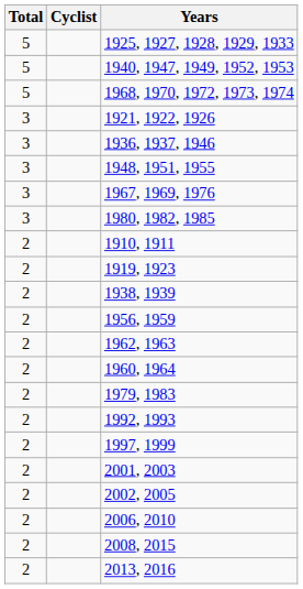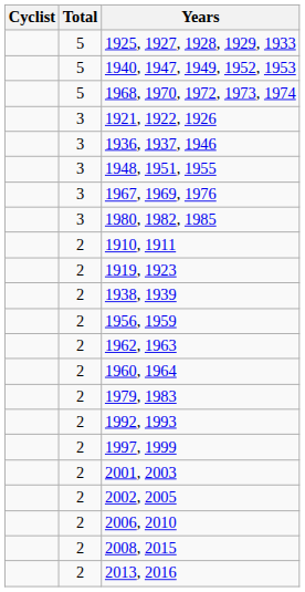 <table class="sortable wikitable">
 <tr>
+<th>Cyclist</th>
 <th>Total</th>
-<th>Cyclist</th>
 <th class="unsortable">Years</th>
 </tr>
 <tr>
+<td></td>
 <td align=center>5</td>
-<td></td>
 <td><a href='#'>1925</a>, <a href='#'>1927</a>, <a href='#'>1928</a>, <a href='#'>1929</a>, <a href='#'>1933</a></td>
 </tr>
 <tr>
+<td></td>
 <td align=center>5</td>
-<td></td>
 <td><a href='#'>1940</a>, <a href='#'>1947</a>, <a href='#'>1949</a>, <a href='#'>1952</a>, <a href='#'>1953</a></td>
 </tr>
 <tr>
+<td></td>
 <td align=center>5</td>
-<td></td>
 <td><a href='#'>1968</a>, <a href='#'>1970</a>, <a href='#'>1972</a>, <a href='#'>1973</a>, <a href='#'>1974</a></td>
 </tr>
 <tr>
+<td></td>
 <td align=center>3</td>
-<td></td>
 <td><a href='#'>1921</a>, <a href='#'>1922</a>, <a href='#'>1926</a></td>
 </tr>
 <tr>
+<td></td>
 <td align=center>3</td>
-<td></td>
 <td><a href='#'>1936</a>, <a href='#'>1937</a>, <a href='#'>1946</a></td>
 </tr>
 <tr>
+<td></td>
 <td align=center>3</td>
-<td></td>
 <td><a href='#'>1948</a>, <a href='#'>1951</a>, <a href='#'>1955</a></td>
 </tr>
 <tr>
+<td></td>
 <td align=center>3</td>
-<td></td>
 <td><a href='#'>1967</a>, <a href='#'>1969</a>, <a href='#'>1976</a></td>
 </tr>
 <tr>
+<td></td>
 <td align=center>3</td>
-<td></td>
 <td><a href='#'>1980</a>, <a href='#'>1982</a>, <a href='#'>1985</a></td>
 </tr>
 <tr>
+<td></td>
 <td align=center>2</td>
-<td></td>
 <td><a href='#'>1910</a>, <a href='#'>1911</a></td>
 </tr>
 <tr>
+<td></td>
 <td align=center>2</td>
-<td></td>
 <td><a href='#'>1919</a>, <a href='#'>1923</a></td>
 </tr>
 <tr>
+<td></td>
 <td align=center>2</td>
-<td></td>
 <td><a href='#'>1938</a>, <a href='#'>1939</a></td>
 </tr>
 <tr>
+<td></td>
 <td align=center>2</td>
-<td></td>
 <td><a href='#'>1956</a>, <a href='#'>1959</a></td>
 </tr>
 <tr>
+<td></td>
 <td align=center>2</td>
-<td></td>
 <td><a href='#'>1962</a>, <a href='#'>1963</a></td>
 </tr>
 <tr>
+<td></td>
 <td align=center>2</td>
-<td></td>
 <td><a href='#'>1960</a>, <a href='#'>1964</a></td>
 </tr>
 <tr>
+<td></td>
 <td align=center>2</td>
-<td></td>
 <td><a href='#'>1979</a>, <a href='#'>1983</a></td>
 </tr>
 <tr>
+<td></td>
 <td align=center>2</td>
-<td></td>
 <td><a href='#'>1992</a>, <a href='#'>1993</a></td>
 </tr>
 <tr>
+<td></td>
 <td align=center>2</td>
-<td></td>
 <td><a href='#'>1997</a>, <a href='#'>1999</a></td>
 </tr>
 <tr>
+<td></td>
 <td align=center>2</td>
-<td></td>
 <td><a href='#'>2001</a>, <a href='#'>2003</a></td>
 </tr>
 <tr>
+<td></td>
 <td align=center>2</td>
-<td></td>
 <td><a href='#'>2002</a>, <a href='#'>2005</a></td>
 </tr>
 <tr>
+<td></td>
 <td align=center>2</td>
-<td></td>
 <td><a href='#'>2006</a>, <a href='#'>2010</a></td>
 </tr>
 <tr>
+<td></td>
 <td align=center>2</td>
-<td></td>
 <td><a href='#'>2008</a>, <a href='#'>2015</a></td>
 </tr>
 <tr>
+<td></td>
 <td align=center>2</td>
-<td></td>
 <td><a href='#'>2013</a>, <a href='#'>2016</a></td>
 </tr>
 </table>
